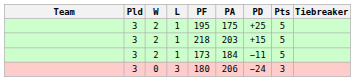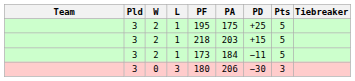 <table class="wikitable" style="text-align:center;">
 <tr>
 <th width=170>Team</th>
 <th width=25>Pld</th>
 <th width=25>W</th>
 <th width=25>L</th>
 <th width=35>PF</th>
 <th width=35>PA</th>
 <th width=35>PD</th>
 <th width=25>Pts</th>
 <th width=50>Tiebreaker</th>
 </tr>
 <tr bgcolor=ccffcc>
 <td align="left"></td>
 <td>3</td>
 <td>2</td>
 <td>1</td>
 <td>195</td>
 <td>175</td>
 <td>+25</td>
 <td>5</td>
 <td></td>
 </tr>
 <tr bgcolor=ccffcc>
 <td align="left"></td>
 <td>3</td>
 <td>2</td>
 <td>1</td>
 <td>218</td>
 <td>203</td>
 <td>+15</td>
 <td>5</td>
 <td></td>
 </tr>
 <tr bgcolor=ccffcc>
 <td align="left"></td>
 <td>3</td>
 <td>2</td>
 <td>1</td>
 <td>173</td>
 <td>184</td>
 <td>−11</td>
 <td>5</td>
 <td></td>
 </tr>
 <tr bgcolor=ffcccc>
 <td align="left"></td>
 <td>3</td>
 <td>0</td>
 <td>3</td>
 <td>180</td>
 <td>206</td>
-<td>−24</td>
+<td>−30</td>
 <td>3</td>
 <td></td>
 </tr>
 </table>
